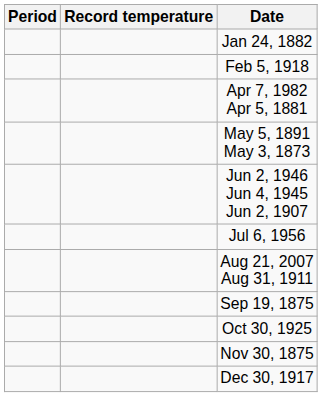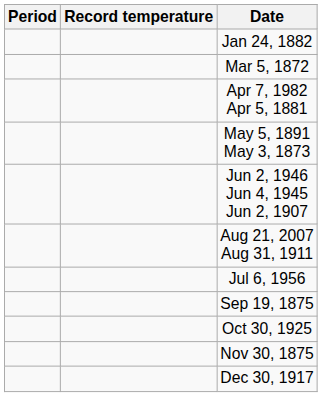 <table class="wikitable mw-collapsible sortable" style="text-align:center;">
 <tr>
 <th>Period</th>
 <th>Record temperature</th>
 <th>Date</th>
 </tr>
 <tr>
 <td></td>
 <td></td>
 <td>Jan 24, 1882</td>
 </tr>
 <tr>
 <td></td>
 <td></td>
-<td>Feb 5, 1918</td>
+<td>Mar 5, 1872</td>
 </tr>
 <tr>
 <td></td>
 <td></td>
 <td data-sort-value="Apr 7, 1982">Apr 7, 1982<br>Apr 5, 1881</td>
 </tr>
 <tr>
 <td></td>
 <td></td>
 <td data-sort-value="May 5, 1891">May 5, 1891<br>May 3, 1873</td>
 </tr>
 <tr>
 <td></td>
 <td></td>
 <td data-sort-value="Jun 2, 1946">Jun 2, 1946<br>Jun 4, 1945<br>Jun 2, 1907</td>
 </tr>
 <tr>
 <td></td>
 <td></td>
-<td>Jul 6, 1956</td>
+<td data-sort-value="Aug 21, 2007">Aug 21, 2007<br>Aug 31, 1911</td>
 </tr>
 <tr>
 <td></td>
 <td></td>
-<td data-sort-value="Aug 21, 2007">Aug 21, 2007<br>Aug 31, 1911</td>
+<td>Jul 6, 1956</td>
 </tr>
 <tr>
 <td></td>
 <td></td>
 <td>Sep 19, 1875</td>
 </tr>
 <tr>
 <td></td>
 <td></td>
 <td>Oct 30, 1925</td>
 </tr>
 <tr>
 <td></td>
 <td></td>
 <td>Nov 30, 1875</td>
 </tr>
 <tr>
 <td></td>
 <td></td>
 <td>Dec 30, 1917</td>
 </tr>
 </table>
